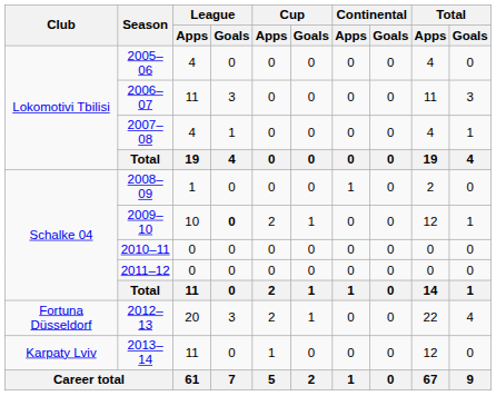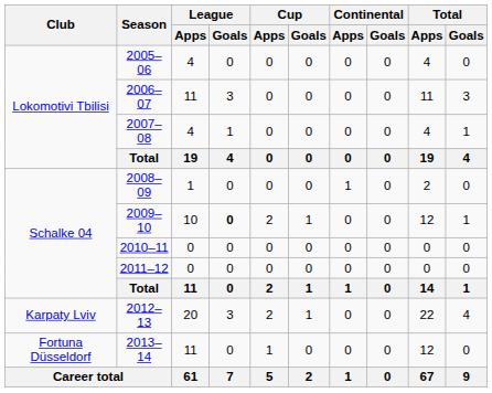 <table class="wikitable" style="text-align:center">
 <tr>
 <th rowspan="2">Club</th>
 <th rowspan="2">Season</th>
 <th colspan="2">League</th>
 <th colspan="2">Cup</th>
 <th colspan="2">Continental</th>
 <th colspan="2">Total</th>
 </tr>
 <tr>
 <th>Apps</th>
 <th>Goals</th>
 <th>Apps</th>
 <th>Goals</th>
 <th>Apps</th>
 <th>Goals</th>
 <th>Apps</th>
 <th>Goals</th>
 </tr>
 <tr>
 <td rowspan="4"><a href='#'>Lokomotivi Tbilisi</a></td>
 <td><a href='#'>2005–06</a></td>
 <td>4</td>
 <td>0</td>
 <td>0</td>
 <td>0</td>
 <td>0</td>
 <td>0</td>
 <td>4</td>
 <td>0</td>
 </tr>
 <tr>
 <td><a href='#'>2006–07</a></td>
 <td>11</td>
 <td>3</td>
 <td>0</td>
 <td>0</td>
 <td>0</td>
 <td>0</td>
 <td>11</td>
 <td>3</td>
 </tr>
 <tr>
 <td><a href='#'>2007–08</a></td>
 <td>4</td>
 <td>1</td>
 <td>0</td>
 <td>0</td>
 <td>0</td>
 <td>0</td>
 <td>4</td>
 <td>1</td>
 </tr>
 <tr>
 <th>Total</th>
 <th>19</th>
 <th>4</th>
 <th>0</th>
 <th>0</th>
 <th>0</th>
 <th>0</th>
 <th>19</th>
 <th>4</th>
 </tr>
 <tr>
 <td rowspan="5"><a href='#'>Schalke 04</a></td>
 <td><a href='#'>2008–09</a></td>
 <td>1</td>
 <td>0</td>
 <td>0</td>
 <td>0</td>
 <td>1</td>
 <td>0</td>
 <td>2</td>
 <td>0</td>
 </tr>
 <tr>
 <td><a href='#'>2009–10</a></td>
 <td>10</td>
 <td><strong>0</strong></td>
 <td>2</td>
 <td>1</td>
 <td>0</td>
 <td>0</td>
 <td>12</td>
 <td>1</td>
 </tr>
 <tr>
 <td><a href='#'>2010–11</a></td>
 <td>0</td>
 <td>0</td>
 <td>0</td>
 <td>0</td>
 <td>0</td>
 <td>0</td>
 <td>0</td>
 <td>0</td>
 </tr>
 <tr>
 <td><a href='#'>2011–12</a></td>
 <td>0</td>
 <td>0</td>
 <td>0</td>
 <td>0</td>
 <td>0</td>
 <td>0</td>
 <td>0</td>
 <td>0</td>
 </tr>
 <tr>
 <th>Total</th>
 <th>11</th>
 <th>0</th>
 <th>2</th>
 <th>1</th>
 <th>1</th>
 <th>0</th>
 <th>14</th>
 <th>1</th>
 </tr>
 <tr>
-<td><a href='#'>Fortuna Düsseldorf</a></td>
+<td><a href='#'>Karpaty Lviv</a></td>
 <td><a href='#'>2012–13</a></td>
 <td>20</td>
 <td>3</td>
 <td>2</td>
 <td>1</td>
 <td>0</td>
 <td>0</td>
 <td>22</td>
 <td>4</td>
 </tr>
 <tr>
-<td><a href='#'>Karpaty Lviv</a></td>
+<td><a href='#'>Fortuna Düsseldorf</a></td>
 <td><a href='#'>2013–14</a></td>
 <td>11</td>
 <td>0</td>
 <td>1</td>
 <td>0</td>
 <td>0</td>
 <td>0</td>
 <td>12</td>
 <td>0</td>
 </tr>
 <tr>
 <th colspan="2">Career total</th>
 <th>61</th>
 <th>7</th>
 <th>5</th>
 <th>2</th>
 <th>1</th>
 <th>0</th>
 <th>67</th>
 <th>9</th>
 </tr>
 </table>
